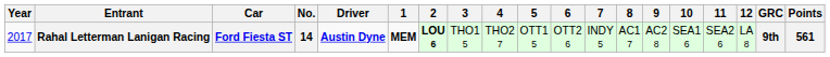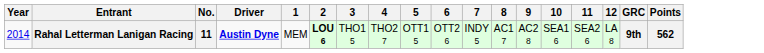 <table class="wikitable" style="text-align:center; font-size:90%;">
 <tr>
 <th>Year</th>
 <th>Entrant</th>
-<th>Car</th>
 <th>No.</th>
 <th>Driver</th>
 <th>1</th>
 <th>2</th>
 <th>3</th>
 <th>4</th>
 <th>5</th>
 <th>6</th>
 <th>7</th>
 <th>8</th>
 <th>9</th>
 <th>10</th>
 <th>11</th>
 <th>12</th>
 <th>GRC</th>
 <th>Points</th>
 </tr>
 <tr>
-<td><a href='#'>2017</a></td>
+<td><a href='#'>2014</a></td>
 <th>Rahal Letterman Lanigan Racing</th>
-<th><a href='#'>Ford Fiesta ST</a></th>
-<th>14</th>
+<th>11</th>
 <td style="text-align:left;"> <strong><a href='#'>Austin Dyne</a></strong></td>
-<td><strong>MEM<br><small></small></strong></td>
+<td>MEM<br><small></small></td>
 <td style="background:#DFFFDF;"><strong>LOU<br><small>6</small></strong></td>
 <td style="background:#DFFFDF;">THO1<br><small>5</small></td>
 <td style="background:#DFFFDF;">THO2<br><small>7</small></td>
 <td style="background:#DFFFDF;">OTT1<br><small>5</small></td>
 <td style="background:#DFFFDF;">OTT2<br><small>6</small></td>
 <td style="background:#DFFFDF;">INDY<br><small>5</small></td>
 <td style="background:#DFFFDF;">AC1<br><small>7</small></td>
 <td style="background:#DFFFDF;">AC2<br><small>8</small></td>
 <td style="background:#DFFFDF;">SEA1<br><small>6</small></td>
 <td style="background:#DFFFDF;">SEA2<br><small>6</small></td>
 <td style="background:#DFFFDF;">LA<br><small>8</small></td>
 <th>9th</th>
-<th>561</th>
+<th>562</th>
 </tr>
 </table>
